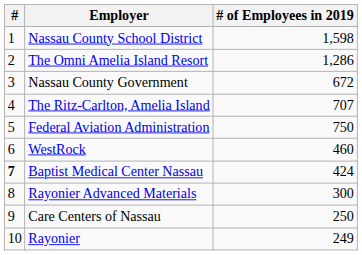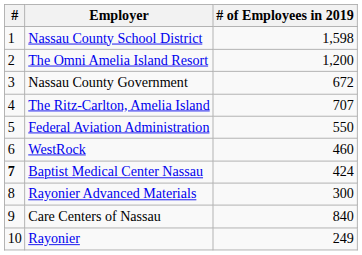 <table class="wikitable">
 <tr>
 <th>#</th>
 <th>Employer</th>
 <th># of Employees in 2019</th>
 </tr>
 <tr>
 <td>1</td>
 <td><a href='#'>Nassau County School District</a></td>
 <td style="text-align: right;">1,598</td>
 </tr>
 <tr>
 <td>2</td>
 <td><a href='#'>The Omni Amelia Island Resort</a></td>
-<td style="text-align: right;">1,286</td>
+<td style="text-align: right;">1,200</td>
 </tr>
 <tr>
 <td>3</td>
 <td>Nassau County Government</td>
 <td style="text-align: right;">672</td>
 </tr>
 <tr>
 <td>4</td>
 <td><a href='#'>The Ritz-Carlton, Amelia Island</a></td>
 <td style="text-align: right;">707</td>
 </tr>
 <tr>
 <td>5</td>
 <td><a href='#'>Federal Aviation Administration</a></td>
-<td style="text-align: right;">750</td>
+<td style="text-align: right;">550</td>
 </tr>
 <tr>
 <td>6</td>
 <td><a href='#'>WestRock</a></td>
 <td style="text-align: right;">460</td>
 </tr>
 <tr>
 <td><strong>7</strong></td>
 <td><a href='#'>Baptist Medical Center Nassau</a></td>
 <td style="text-align: right;">424</td>
 </tr>
 <tr>
 <td>8</td>
 <td><a href='#'>Rayonier Advanced Materials</a></td>
 <td style="text-align: right;">300</td>
 </tr>
 <tr>
 <td>9</td>
 <td>Care Centers of Nassau</td>
-<td style="text-align: right;">250</td>
+<td style="text-align: right;">840</td>
 </tr>
 <tr>
 <td>10</td>
 <td><a href='#'>Rayonier</a></td>
 <td style="text-align: right;">249</td>
 </tr>
 </table>
